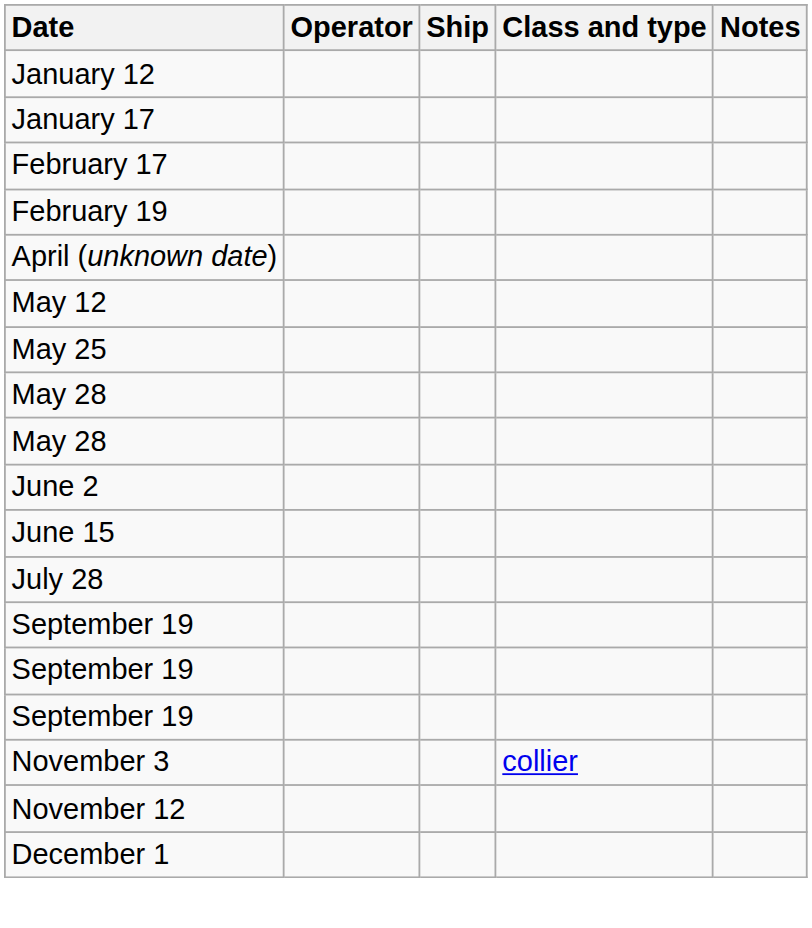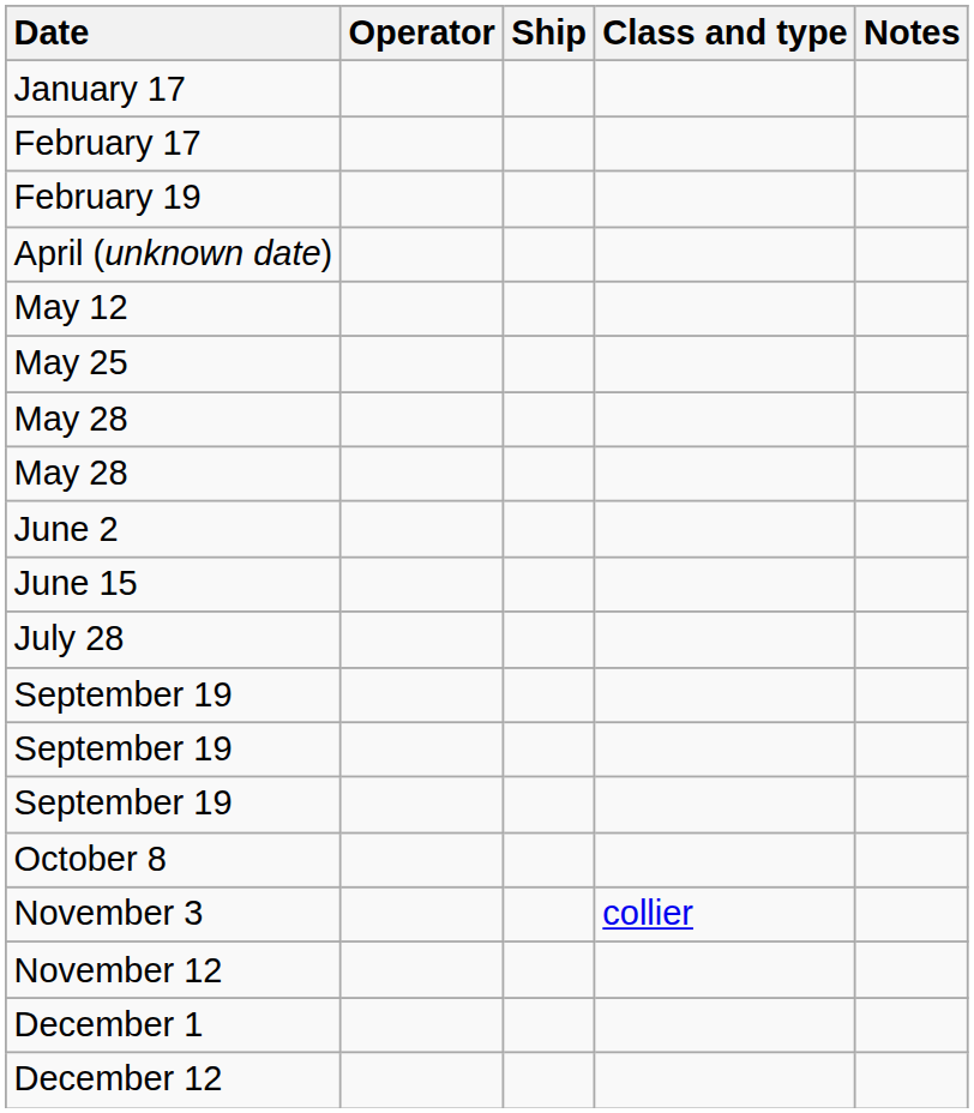 <table class="wikitable nowraplinks">
 <tr>
 <th style="text-align: left">Date</th>
 <th style="text-align: left">Operator</th>
 <th style="text-align: left">Ship</th>
 <th style="text-align: left">Class and type</th>
 <th style="text-align: left">Notes</th>
-</tr>
-<tr ---->
-<td>January 12</td>
-<td></td>
-<td><strong></strong></td>
-<td></td>
-<td></td>
 </tr>
 <tr ---->
 <td>January 17</td>
 <td></td>
 <td><strong></strong></td>
 <td></td>
 <td></td>
 </tr>
 <tr>
 <td>February 17</td>
 <td></td>
 <td><strong></strong></td>
 <td></td>
 <td></td>
 </tr>
 <tr>
 <td>February 19</td>
 <td></td>
 <td><strong></strong></td>
 <td></td>
 <td></td>
 </tr>
 <tr>
 <td>April (<em>unknown date</em>)</td>
 <td></td>
 <td><strong></strong></td>
 <td></td>
 <td></td>
 </tr>
 <tr>
 <td>May 12</td>
 <td></td>
 <td><strong></strong></td>
 <td></td>
 <td></td>
 </tr>
 <tr>
 <td>May 25</td>
 <td></td>
 <td><strong></strong></td>
 <td></td>
 <td></td>
 </tr>
 <tr ---->
 <td>May 28</td>
 <td></td>
 <td><strong></strong></td>
 <td></td>
 <td></td>
 </tr>
 <tr ---->
 <td>May 28</td>
 <td></td>
 <td><strong></strong></td>
 <td></td>
 <td></td>
 </tr>
 <tr>
 <td>June 2</td>
 <td></td>
 <td><strong></strong></td>
 <td></td>
 <td></td>
 </tr>
 <tr>
 <td>June 15</td>
 <td></td>
 <td><strong></strong></td>
 <td></td>
 <td></td>
 </tr>
 <tr>
 <td>July 28</td>
 <td></td>
 <td><strong></strong></td>
 <td></td>
 <td></td>
 </tr>
 <tr ---->
 <td>September 19</td>
 <td></td>
 <td><strong></strong></td>
 <td></td>
 <td></td>
 </tr>
 <tr ---->
 <td>September 19</td>
 <td></td>
 <td><strong></strong></td>
 <td></td>
 <td></td>
 </tr>
 <tr ---->
 <td>September 19</td>
 <td></td>
 <td><strong></strong></td>
 <td></td>
 <td></td>
 </tr>
+<tr>
+<td>October 8</td>
+<td></td>
+<td><strong></strong></td>
+<td></td>
+<td></td>
+</tr>
 <tr ---->
 <td>November 3</td>
 <td></td>
 <td><strong></strong></td>
 <td><a href='#'>collier</a></td>
 <td></td>
 </tr>
 <tr>
 <td>November 12</td>
 <td></td>
 <td><strong></strong></td>
 <td></td>
 <td></td>
 </tr>
 <tr ---->
 <td>December 1</td>
 <td></td>
 <td><strong></strong></td>
 <td></td>
 <td></td>
 </tr>
+<tr>
+<td>December 12</td>
+<td></td>
+<td><strong></strong></td>
+<td></td>
+<td></td>
+</tr>
 </table>
